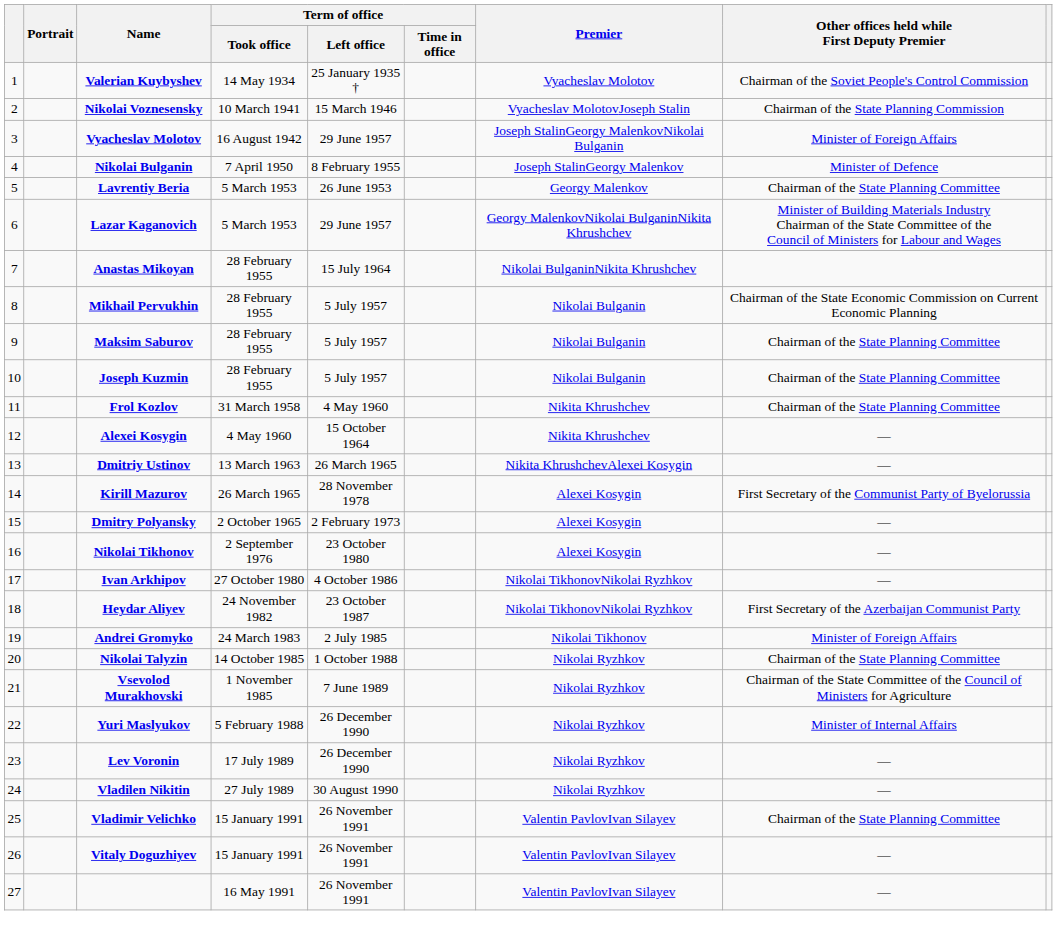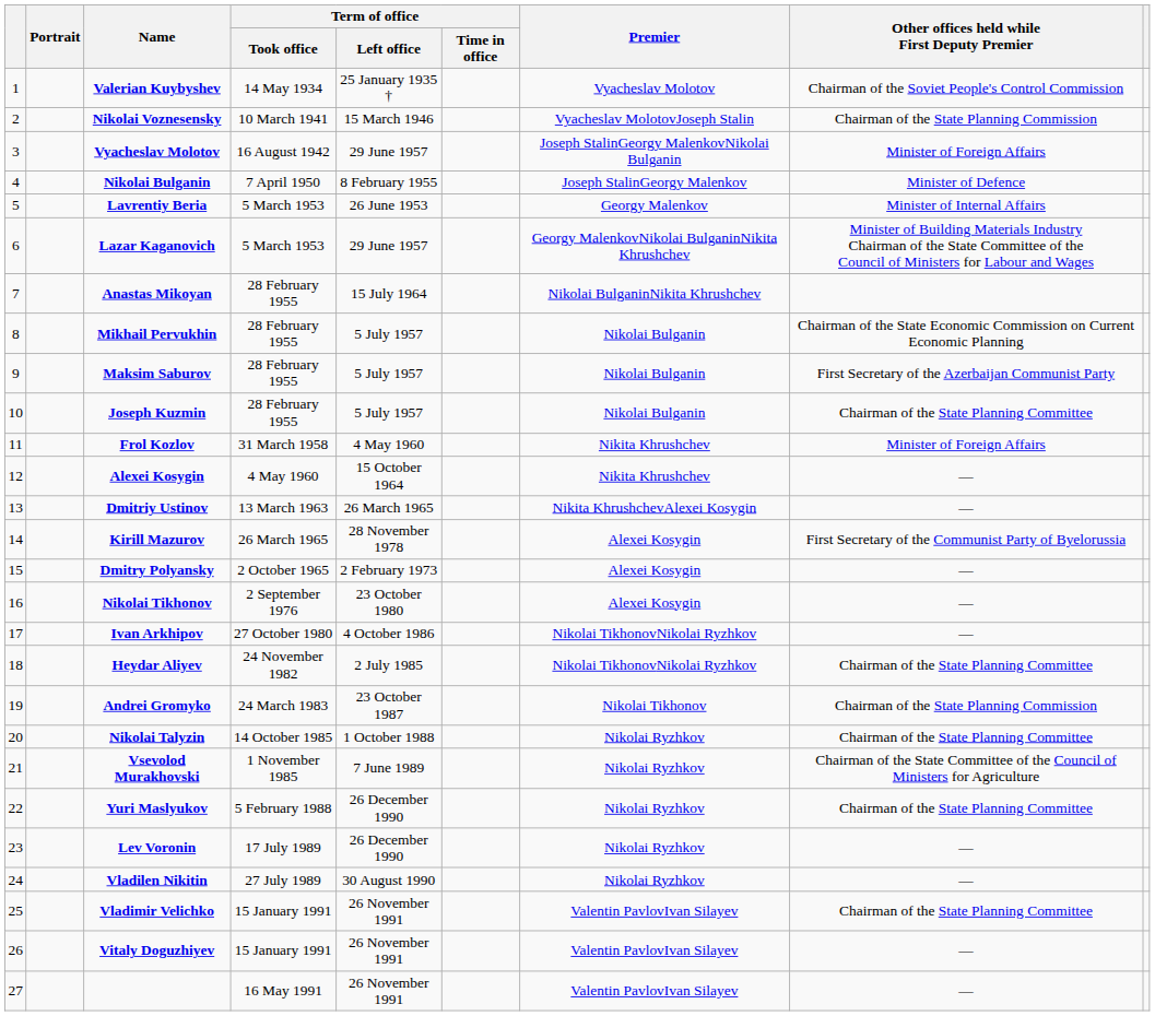 <table class="wikitable" style="text-align:center;">
 <tr>
 <th rowspan=2></th>
 <th rowspan=2>Portrait</th>
 <th rowspan=2>Name<br></th>
 <th colspan=3>Term of office</th>
 <th rowspan=2><a href='#'>Premier</a></th>
 <th rowspan=2>Other offices held while<br>First Deputy Premier</th>
 <th rowspan=2></th>
 </tr>
 <tr>
 <th>Took office</th>
 <th>Left office</th>
 <th>Time in office</th>
 </tr>
 <tr>
 <td>1</td>
 <td></td>
 <td><strong><a href='#'>Valerian Kuybyshev</a></strong><br></td>
 <td>14 May 1934</td>
 <td>25 January 1935 †</td>
 <td></td>
 <td><a href='#'>Vyacheslav Molotov</a></td>
 <td>Chairman of the <a href='#'>Soviet People's Control Commission</a></td>
 <td></td>
 </tr>
 <tr>
 <td>2</td>
 <td></td>
 <td><strong><a href='#'>Nikolai Voznesensky</a></strong><br></td>
 <td>10 March 1941</td>
 <td>15 March 1946</td>
 <td></td>
 <td><a href='#'>Vyacheslav Molotov</a><a href='#'>Joseph Stalin</a></td>
 <td>Chairman of the <a href='#'>State Planning Commission</a></td>
 <td></td>
 </tr>
 <tr>
 <td>3</td>
 <td></td>
 <td><strong><a href='#'>Vyacheslav Molotov</a></strong><br></td>
 <td>16 August 1942</td>
 <td>29 June 1957</td>
 <td></td>
 <td><a href='#'>Joseph Stalin</a><a href='#'>Georgy Malenkov</a><a href='#'>Nikolai Bulganin</a></td>
 <td><a href='#'>Minister of Foreign Affairs</a></td>
 <td></td>
 </tr>
 <tr>
 <td>4</td>
 <td></td>
 <td><strong><a href='#'>Nikolai Bulganin</a></strong><br></td>
 <td>7 April 1950</td>
 <td>8 February 1955</td>
 <td></td>
 <td><a href='#'>Joseph Stalin</a><a href='#'>Georgy Malenkov</a></td>
 <td><a href='#'>Minister of Defence</a></td>
 <td></td>
 </tr>
 <tr>
 <td>5</td>
 <td></td>
 <td><strong><a href='#'>Lavrentiy Beria</a></strong><br></td>
 <td>5 March 1953</td>
 <td>26 June 1953</td>
 <td></td>
 <td><a href='#'>Georgy Malenkov</a></td>
-<td>Chairman of the <a href='#'>State Planning Committee</a></td>
+<td><a href='#'>Minister of Internal Affairs</a></td>
 <td></td>
 </tr>
 <tr>
 <td>6</td>
 <td></td>
 <td><strong><a href='#'>Lazar Kaganovich</a></strong><br></td>
 <td>5 March 1953</td>
 <td>29 June 1957</td>
 <td></td>
 <td><a href='#'>Georgy Malenkov</a><a href='#'>Nikolai Bulganin</a><a href='#'>Nikita Khrushchev</a></td>
 <td><a href='#'>Minister of Building Materials Industry</a><br> Chairman of the State Committee of the<br><a href='#'>Council of Ministers</a> for <a href='#'>Labour and Wages</a></td>
 <td><br></td>
 </tr>
 <tr>
 <td>7</td>
 <td></td>
 <td><strong><a href='#'>Anastas Mikoyan</a></strong><br></td>
 <td>28 February 1955</td>
 <td>15 July 1964</td>
 <td></td>
 <td><a href='#'>Nikolai Bulganin</a><a href='#'>Nikita Khrushchev</a></td>
 <td></td>
 <td></td>
 </tr>
 <tr>
 <td>8</td>
 <td></td>
 <td><strong><a href='#'>Mikhail Pervukhin</a></strong><br></td>
 <td>28 February 1955</td>
 <td>5 July 1957</td>
 <td></td>
 <td><a href='#'>Nikolai Bulganin</a></td>
 <td>Chairman of the State Economic Commission on Current Economic Planning</td>
 <td></td>
 </tr>
 <tr>
 <td>9</td>
 <td></td>
 <td><strong><a href='#'>Maksim Saburov</a></strong><br></td>
 <td>28 February 1955</td>
 <td>5 July 1957</td>
 <td></td>
 <td><a href='#'>Nikolai Bulganin</a></td>
-<td>Chairman of the <a href='#'>State Planning Committee</a></td>
+<td>First Secretary of the <a href='#'>Azerbaijan Communist Party</a></td>
 <td></td>
 </tr>
 <tr>
 <td>10</td>
 <td></td>
 <td><strong><a href='#'>Joseph Kuzmin</a></strong><br></td>
 <td>28 February 1955</td>
 <td>5 July 1957</td>
 <td></td>
 <td><a href='#'>Nikolai Bulganin</a></td>
 <td>Chairman of the <a href='#'>State Planning Committee</a></td>
 <td></td>
 </tr>
 <tr>
 <td>11</td>
 <td></td>
 <td><strong><a href='#'>Frol Kozlov</a></strong><br></td>
 <td>31 March 1958</td>
 <td>4 May 1960</td>
 <td></td>
 <td><a href='#'>Nikita Khrushchev</a></td>
-<td>Chairman of the <a href='#'>State Planning Committee</a></td>
+<td><a href='#'>Minister of Foreign Affairs</a></td>
 <td></td>
 </tr>
 <tr>
 <td>12</td>
 <td></td>
 <td><strong><a href='#'>Alexei Kosygin</a></strong><br></td>
 <td>4 May 1960</td>
 <td>15 October 1964</td>
 <td></td>
 <td><a href='#'>Nikita Khrushchev</a></td>
 <td>—</td>
 <td></td>
 </tr>
 <tr>
 <td>13</td>
 <td></td>
 <td><strong><a href='#'>Dmitriy Ustinov</a></strong><br></td>
 <td>13 March 1963</td>
 <td>26 March 1965</td>
 <td></td>
 <td><a href='#'>Nikita Khrushchev</a><a href='#'>Alexei Kosygin</a></td>
 <td>—</td>
 <td></td>
 </tr>
 <tr>
 <td>14</td>
 <td></td>
 <td><strong><a href='#'>Kirill Mazurov</a></strong><br></td>
 <td>26 March 1965</td>
 <td>28 November 1978</td>
 <td></td>
 <td><a href='#'>Alexei Kosygin</a></td>
 <td>First Secretary of the <a href='#'>Communist Party of Byelorussia</a></td>
 <td></td>
 </tr>
 <tr>
 <td>15</td>
 <td></td>
 <td><strong><a href='#'>Dmitry Polyansky</a></strong><br></td>
 <td>2 October 1965</td>
 <td>2 February 1973</td>
 <td></td>
 <td><a href='#'>Alexei Kosygin</a></td>
 <td>—</td>
 <td></td>
 </tr>
 <tr>
 <td>16</td>
 <td></td>
 <td><strong><a href='#'>Nikolai Tikhonov</a></strong><br></td>
 <td>2 September 1976</td>
 <td>23 October 1980</td>
 <td></td>
 <td><a href='#'>Alexei Kosygin</a></td>
 <td>—</td>
 <td></td>
 </tr>
 <tr>
 <td>17</td>
 <td></td>
 <td><strong><a href='#'>Ivan Arkhipov</a></strong><br></td>
 <td>27 October 1980</td>
 <td>4 October 1986</td>
 <td></td>
 <td><a href='#'>Nikolai Tikhonov</a><a href='#'>Nikolai Ryzhkov</a></td>
 <td>—</td>
 <td></td>
 </tr>
 <tr>
 <td>18</td>
 <td></td>
 <td><strong><a href='#'>Heydar Aliyev</a></strong><br></td>
 <td>24 November 1982</td>
-<td>23 October 1987</td>
+<td>2 July 1985</td>
 <td></td>
 <td><a href='#'>Nikolai Tikhonov</a><a href='#'>Nikolai Ryzhkov</a></td>
-<td>First Secretary of the <a href='#'>Azerbaijan Communist Party</a></td>
+<td>Chairman of the <a href='#'>State Planning Committee</a></td>
 <td></td>
 </tr>
 <tr>
 <td>19</td>
 <td></td>
 <td><strong><a href='#'>Andrei Gromyko</a></strong><br></td>
 <td>24 March 1983</td>
-<td>2 July 1985</td>
+<td>23 October 1987</td>
 <td></td>
 <td><a href='#'>Nikolai Tikhonov</a></td>
-<td><a href='#'>Minister of Foreign Affairs</a></td>
+<td>Chairman of the <a href='#'>State Planning Commission</a></td>
 <td></td>
 </tr>
 <tr>
 <td>20</td>
 <td></td>
 <td><strong><a href='#'>Nikolai Talyzin</a></strong><br></td>
 <td>14 October 1985</td>
 <td>1 October 1988</td>
 <td></td>
 <td><a href='#'>Nikolai Ryzhkov</a></td>
 <td>Chairman of the <a href='#'>State Planning Committee</a></td>
 <td></td>
 </tr>
 <tr>
 <td>21</td>
 <td></td>
 <td><strong><a href='#'>Vsevolod Murakhovski</a></strong><br></td>
 <td>1 November 1985</td>
 <td>7 June 1989</td>
 <td></td>
 <td><a href='#'>Nikolai Ryzhkov</a></td>
 <td>Chairman of the State Committee of the <a href='#'>Council of Ministers</a> for Agriculture</td>
 <td></td>
 </tr>
 <tr>
 <td>22</td>
 <td></td>
 <td><strong><a href='#'>Yuri Maslyukov</a></strong><br></td>
 <td>5 February 1988</td>
 <td>26 December 1990</td>
 <td></td>
 <td><a href='#'>Nikolai Ryzhkov</a></td>
-<td><a href='#'>Minister of Internal Affairs</a></td>
+<td>Chairman of the <a href='#'>State Planning Committee</a></td>
 <td></td>
 </tr>
 <tr>
 <td>23</td>
 <td></td>
 <td><strong><a href='#'>Lev Voronin</a></strong><br></td>
 <td>17 July 1989</td>
 <td>26 December 1990</td>
 <td></td>
 <td><a href='#'>Nikolai Ryzhkov</a></td>
 <td>—</td>
 <td></td>
 </tr>
 <tr>
 <td>24</td>
 <td></td>
 <td><strong><a href='#'>Vladilen Nikitin</a></strong><br></td>
 <td>27 July 1989</td>
 <td>30 August 1990</td>
 <td></td>
 <td><a href='#'>Nikolai Ryzhkov</a></td>
 <td>—</td>
 <td></td>
 </tr>
 <tr>
 <td>25</td>
 <td></td>
 <td><strong><a href='#'>Vladimir Velichko</a></strong><br></td>
 <td>15 January 1991</td>
 <td>26 November 1991</td>
 <td></td>
 <td><a href='#'>Valentin Pavlov</a><a href='#'>Ivan Silayev</a></td>
 <td>Chairman of the <a href='#'>State Planning Committee</a></td>
 <td></td>
 </tr>
 <tr>
 <td>26</td>
 <td></td>
 <td><strong><a href='#'>Vitaly Doguzhiyev</a></strong><br></td>
 <td>15 January 1991</td>
 <td>26 November 1991</td>
 <td></td>
 <td><a href='#'>Valentin Pavlov</a><a href='#'>Ivan Silayev</a></td>
 <td>—</td>
 <td></td>
 </tr>
 <tr>
 <td>27</td>
 <td></td>
 <td><strong></strong><br></td>
 <td>16 May 1991</td>
 <td>26 November 1991</td>
 <td></td>
 <td><a href='#'>Valentin Pavlov</a><a href='#'>Ivan Silayev</a></td>
 <td>—</td>
 <td></td>
 </tr>
 </table>
